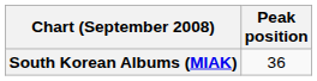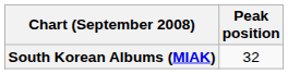 <table class="wikitable plainrowheaders">
 <tr>
 <th>Chart (September 2008)</th>
 <th>Peak<br>position</th>
 </tr>
 <tr>
 <th scope="row">South Korean Albums (<a href='#'>MIAK</a>)</th>
-<td style="text-align:center;">36</td>
+<td style="text-align:center;">32</td>
 </tr>
 </table>
